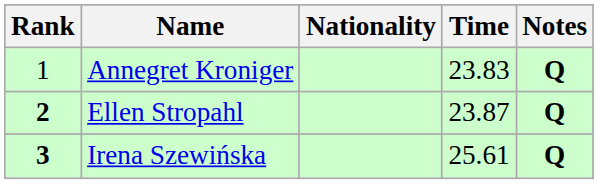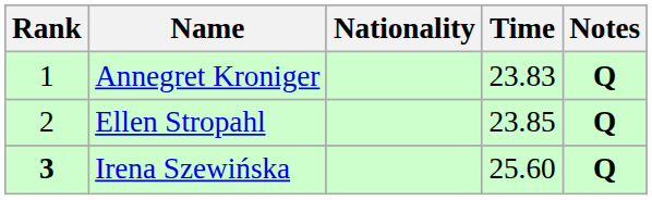 <table class="wikitable sortable" style="text-align:center">
 <tr>
 <th>Rank</th>
 <th>Name</th>
 <th>Nationality</th>
 <th>Time</th>
 <th>Notes</th>
 </tr>
 <tr bgcolor=ccffcc>
 <td>1</td>
 <td align=left><a href='#'>Annegret Kroniger</a></td>
 <td align=left></td>
 <td>23.83</td>
 <td><strong>Q</strong></td>
 </tr>
 <tr bgcolor=ccffcc>
-<td><strong>2</strong></td>
+<td>2</td>
 <td align=left><a href='#'>Ellen Stropahl</a></td>
 <td align=left></td>
-<td>23.87</td>
+<td>23.85</td>
 <td><strong>Q</strong></td>
 </tr>
 <tr bgcolor=ccffcc>
 <td><strong>3</strong></td>
 <td align=left><a href='#'>Irena Szewińska</a></td>
 <td align=left></td>
-<td>25.61</td>
+<td>25.60</td>
 <td><strong>Q</strong></td>
 </tr>
 </table>
